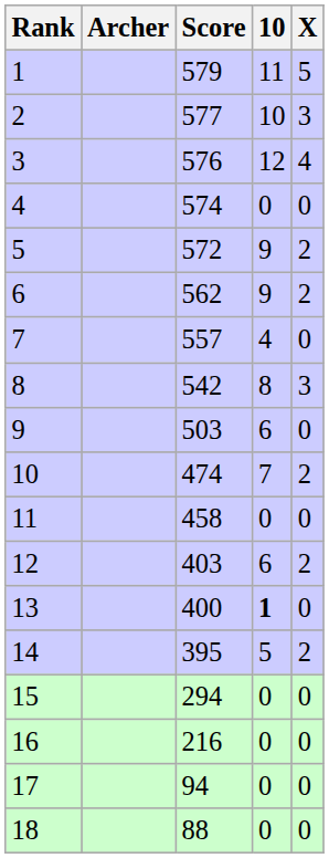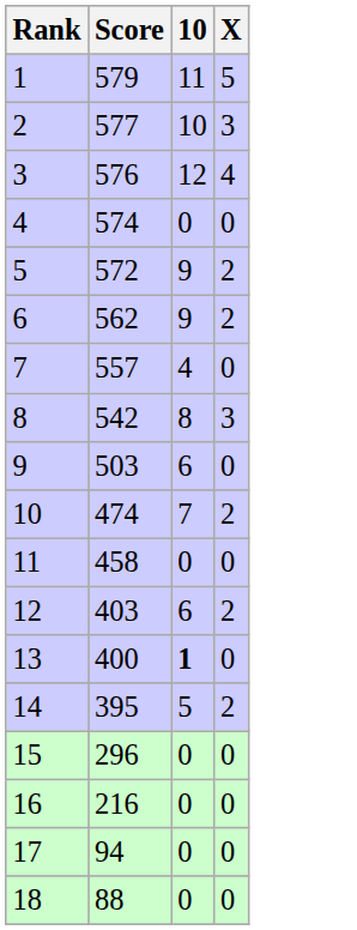 <table class="wikitable sortable" style="font-size:95%; text-align:left;">
 <tr>
 <th>Rank</th>
-<th>Archer</th>
 <th>Score</th>
 <th>10</th>
 <th>X</th>
 </tr>
 <tr style="background:#ccccff;">
 <td>1</td>
-<td></td>
 <td>579</td>
 <td>11</td>
 <td>5</td>
 </tr>
 <tr style="background:#ccccff;">
 <td>2</td>
-<td></td>
 <td>577</td>
 <td>10</td>
 <td>3</td>
 </tr>
 <tr style="background:#ccccff;">
 <td>3</td>
-<td></td>
 <td>576</td>
 <td>12</td>
 <td>4</td>
 </tr>
 <tr style="background:#ccccff;">
 <td>4</td>
-<td></td>
 <td>574</td>
 <td>0</td>
 <td>0</td>
 </tr>
 <tr style="background:#ccccff;">
 <td>5</td>
-<td></td>
 <td>572</td>
 <td>9</td>
 <td>2</td>
 </tr>
 <tr style="background:#ccccff;">
 <td>6</td>
-<td></td>
 <td>562</td>
 <td>9</td>
 <td>2</td>
 </tr>
 <tr style="background:#ccccff;">
 <td>7</td>
-<td></td>
 <td>557</td>
 <td>4</td>
 <td>0</td>
 </tr>
 <tr style="background:#ccccff;">
 <td>8</td>
-<td></td>
 <td>542</td>
 <td>8</td>
 <td>3</td>
 </tr>
 <tr style="background:#ccccff;">
 <td>9</td>
-<td></td>
 <td>503</td>
 <td>6</td>
 <td>0</td>
 </tr>
 <tr style="background:#ccccff;">
 <td>10</td>
-<td></td>
 <td>474</td>
 <td>7</td>
 <td>2</td>
 </tr>
 <tr style="background:#ccccff;">
 <td>11</td>
-<td></td>
 <td>458</td>
 <td>0</td>
 <td>0</td>
 </tr>
 <tr style="background:#ccccff;">
 <td>12</td>
-<td></td>
 <td>403</td>
 <td>6</td>
 <td>2</td>
 </tr>
 <tr style="background:#ccccff;">
 <td>13</td>
-<td></td>
 <td>400</td>
 <td><strong>1</strong></td>
 <td>0</td>
 </tr>
 <tr style="background:#ccccff;">
 <td>14</td>
-<td></td>
 <td>395</td>
 <td>5</td>
 <td>2</td>
 </tr>
 <tr style="background:#ccffcc;">
 <td>15</td>
-<td></td>
-<td>294</td>
+<td>296</td>
 <td>0</td>
 <td>0</td>
 </tr>
 <tr style="background:#ccffcc;">
 <td>16</td>
-<td></td>
 <td>216</td>
 <td>0</td>
 <td>0</td>
 </tr>
 <tr style="background:#ccffcc;">
 <td>17</td>
-<td></td>
 <td>94</td>
 <td>0</td>
 <td>0</td>
 </tr>
 <tr style="background:#ccffcc;">
 <td>18</td>
-<td></td>
 <td>88</td>
 <td>0</td>
 <td>0</td>
 </tr>
 </table>
